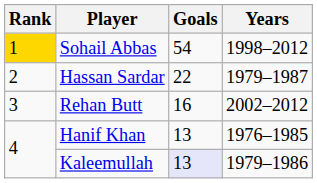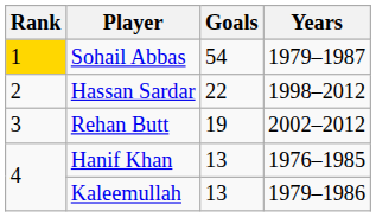 <table class="wikitable">
 <tr>
 <th>Rank</th>
 <th>Player</th>
 <th>Goals</th>
 <th>Years</th>
 </tr>
 <tr>
 <td style="background: gold;">1</td>
 <td> <a href='#'>Sohail Abbas</a></td>
 <td>54</td>
-<td>1998–2012</td>
+<td>1979–1987</td>
 </tr>
 <tr>
 <td>2</td>
 <td> <a href='#'>Hassan Sardar</a></td>
 <td>22</td>
-<td>1979–1987</td>
+<td>1998–2012</td>
 </tr>
 <tr>
 <td>3</td>
 <td> <a href='#'>Rehan Butt</a></td>
-<td>16</td>
+<td>19</td>
 <td>2002–2012</td>
 </tr>
 <tr>
 <td rowspan="2">4</td>
 <td> <a href='#'>Hanif Khan</a></td>
 <td>13</td>
 <td>1976–1985</td>
 </tr>
 <tr>
 <td> <a href='#'>Kaleemullah</a></td>
-<td style="background: lavender;">13</td>
+<td>13</td>
 <td>1979–1986</td>
 </tr>
 </table>
